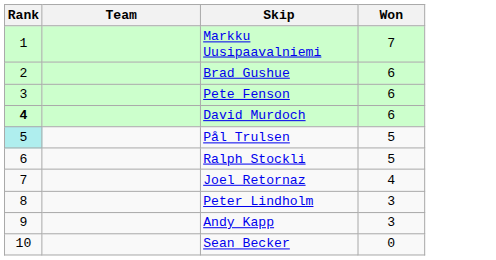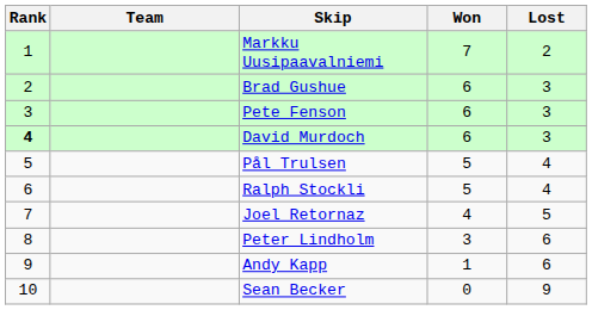 <table class="wikitable" style="text-align:center">
 <tr>
 <th width=25>Rank</th>
 <th width=150>Team</th>
 <th width=150>Skip</th>
 <th width=60>Won</th>
+<th width=60>Lost</th>
 </tr>
 <tr bgcolor="#ccffcc">
 <td>1</td>
 <td align=left></td>
 <td align=left><a href='#'>Markku Uusipaavalniemi</a></td>
 <td>7</td>
+<td>2</td>
 </tr>
 <tr bgcolor="#ccffcc">
 <td>2</td>
 <td align=left></td>
 <td align=left><a href='#'>Brad Gushue</a></td>
 <td>6</td>
+<td>3</td>
 </tr>
 <tr bgcolor="#ccffcc">
 <td>3</td>
 <td align=left></td>
 <td align=left><a href='#'>Pete Fenson</a></td>
 <td>6</td>
+<td>3</td>
 </tr>
 <tr bgcolor="#ccffcc">
 <td><strong>4</strong></td>
 <td align=left></td>
 <td align=left><a href='#'>David Murdoch</a></td>
 <td>6</td>
+<td>3</td>
 </tr>
 <tr>
-<td style="background: paleturquoise;">5</td>
+<td>5</td>
 <td align=left></td>
 <td align=left><a href='#'>Pål Trulsen</a></td>
 <td>5</td>
+<td>4</td>
 </tr>
 <tr>
 <td>6</td>
 <td align=left></td>
 <td align=left><a href='#'>Ralph Stockli</a></td>
 <td>5</td>
+<td>4</td>
 </tr>
 <tr>
 <td>7</td>
 <td align=left></td>
 <td align=left><a href='#'>Joel Retornaz</a></td>
 <td>4</td>
+<td>5</td>
 </tr>
 <tr>
 <td>8</td>
 <td align=left></td>
 <td align=left><a href='#'>Peter Lindholm</a></td>
 <td>3</td>
+<td>6</td>
 </tr>
 <tr>
 <td>9</td>
 <td align=left></td>
 <td align=left><a href='#'>Andy Kapp</a></td>
-<td>3</td>
+<td>1</td>
+<td>6</td>
 </tr>
 <tr>
 <td>10</td>
 <td align=left></td>
 <td align=left><a href='#'>Sean Becker</a></td>
 <td>0</td>
+<td>9</td>
 </tr>
 </table>
